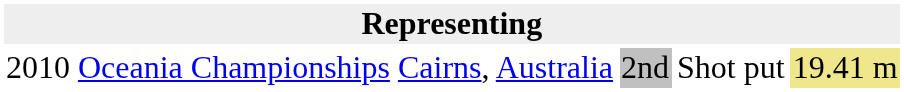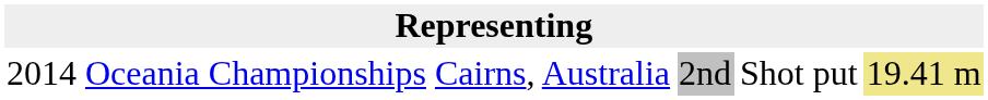 <table>
 <tr>
 <th bgcolor="#eeeeee" colspan="6">Representing </th>
 </tr>
 <tr>
-<td>2010</td>
+<td>2014</td>
 <td><a href='#'>Oceania Championships</a></td>
 <td><a href='#'>Cairns</a>, <a href='#'>Australia</a></td>
 <td bgcolor=silver>2nd</td>
 <td>Shot put</td>
 <td style="background: khaki;">19.41 m</td>
 </tr>
 </table>
